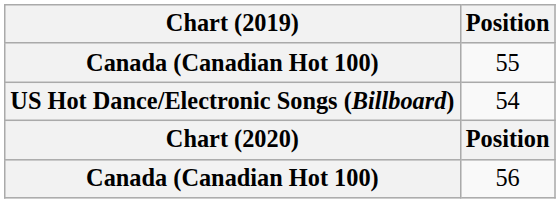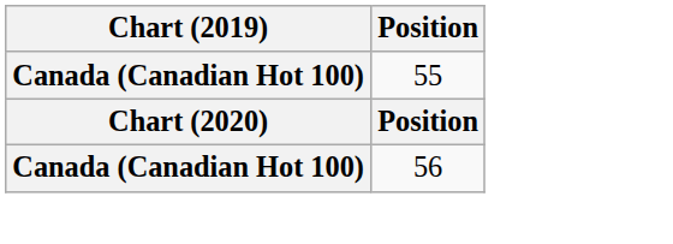 <table class="wikitable plainrowheaders" style="text-align:center">
 <tr>
 <th scope="col">Chart (2019)</th>
 <th scope="col">Position</th>
 </tr>
 <tr>
 <th scope="row">Canada (Canadian Hot 100)</th>
 <td>55</td>
 </tr>
 <tr>
-<th scope="row">US Hot Dance/Electronic Songs (<em>Billboard</em>)</th>
-<td>54</td>
-</tr>
-<tr>
 <th scope="col">Chart (2020)</th>
 <th scope="col">Position</th>
 </tr>
 <tr>
 <th scope="row">Canada (Canadian Hot 100)</th>
 <td>56</td>
 </tr>
 </table>
